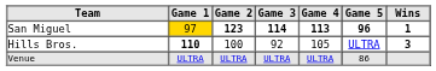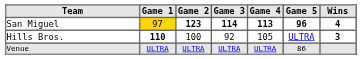 <table border="1" cellspacing="0"  style="width:525px; margin:auto;">
 <tr style="text-align:center; background:#e6e6e6;">
 <th style="text-align:center; width:30%;">Team</th>
 <th width=8%>Game 1</th>
 <th width=8%>Game 2</th>
 <th width=8%>Game 3</th>
 <th width=8%>Game 4</th>
 <th width=8%>Game 5</th>
 <th width=8%>Wins</th>
 </tr>
 <tr style="text-align:center;">
 <td align=left>San Miguel</td>
 <td style="background: gold;">97</td>
 <td><strong>123</strong></td>
 <td><strong>114</strong></td>
 <td><strong>113</strong></td>
 <td><strong>96</strong></td>
-<td><strong>1</strong></td>
+<td><strong>4</strong></td>
 </tr>
 <tr style="text-align:center;">
 <td align=left>Hills Bros.</td>
 <td><strong>110</strong></td>
 <td>100</td>
 <td>92</td>
 <td>105</td>
 <td><a href='#'>ULTRA</a></td>
 <td><strong>3</strong></td>
 </tr>
 <tr style="text-align:center; font-size:85%; background:#e6e6e6;">
 <td align=left>Venue</td>
 <td><a href='#'>ULTRA</a></td>
 <td><a href='#'>ULTRA</a></td>
 <td><a href='#'>ULTRA</a></td>
 <td><a href='#'>ULTRA</a></td>
 <td>86</td>
 <td></td>
 </tr>
 </table>
